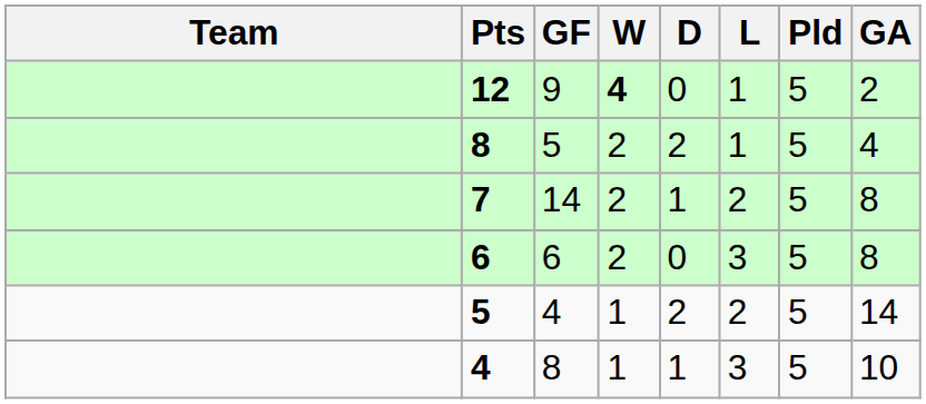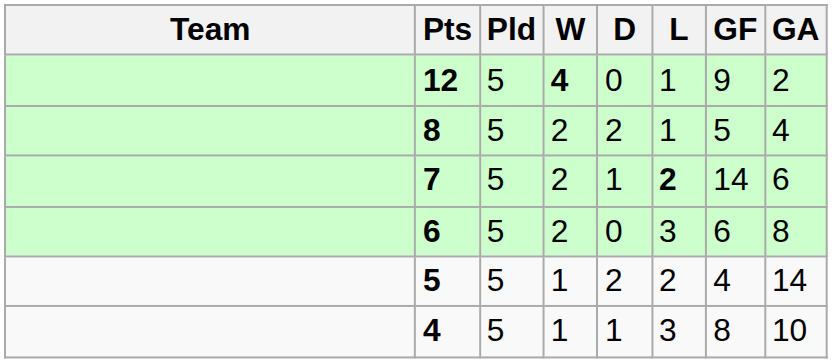 <table class="wikitable">
 <tr>
 <th width=200>Team</th>
 <th width=20>Pts</th>
-<th width=20>GF</th>
+<th width=20>Pld</th>
 <th width=20>W</th>
 <th width=20>D</th>
 <th width=20>L</th>
-<th width=20>Pld</th>
+<th width=20>GF</th>
 <th width=20>GA</th>
 </tr>
 <tr style="background:#ccffcc">
 <td style="text-align:left"></td>
 <td><strong>12</strong></td>
-<td>9</td>
+<td>5</td>
 <td><strong>4</strong></td>
 <td>0</td>
 <td>1</td>
-<td>5</td>
+<td>9</td>
 <td>2</td>
 </tr>
 <tr style="background:#ccffcc">
 <td style="text-align:left"></td>
 <td><strong>8</strong></td>
 <td>5</td>
 <td>2</td>
 <td>2</td>
 <td>1</td>
 <td>5</td>
 <td>4</td>
 </tr>
 <tr style="background:#ccffcc">
 <td style="text-align:left"></td>
 <td><strong>7</strong></td>
-<td>14</td>
+<td>5</td>
 <td>2</td>
 <td>1</td>
-<td>2</td>
-<td>5</td>
-<td>8</td>
+<td><strong>2</strong></td>
+<td>14</td>
+<td>6</td>
 </tr>
 <tr style="background:#ccffcc">
 <td style="text-align:left"></td>
 <td><strong>6</strong></td>
-<td>6</td>
+<td>5</td>
 <td>2</td>
 <td>0</td>
 <td>3</td>
-<td>5</td>
+<td>6</td>
 <td>8</td>
 </tr>
 <tr>
 <td style="text-align:left"></td>
 <td><strong>5</strong></td>
-<td>4</td>
+<td>5</td>
 <td>1</td>
 <td>2</td>
 <td>2</td>
-<td>5</td>
+<td>4</td>
 <td>14</td>
 </tr>
 <tr>
 <td style="text-align:left"></td>
 <td><strong>4</strong></td>
-<td>8</td>
+<td>5</td>
 <td>1</td>
 <td>1</td>
 <td>3</td>
-<td>5</td>
+<td>8</td>
 <td>10</td>
 </tr>
 </table>
